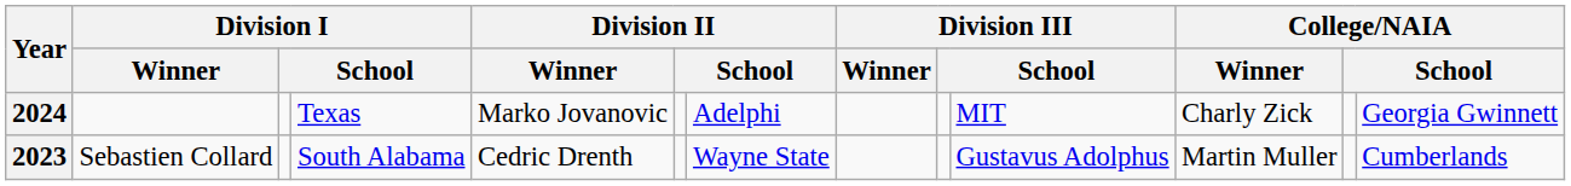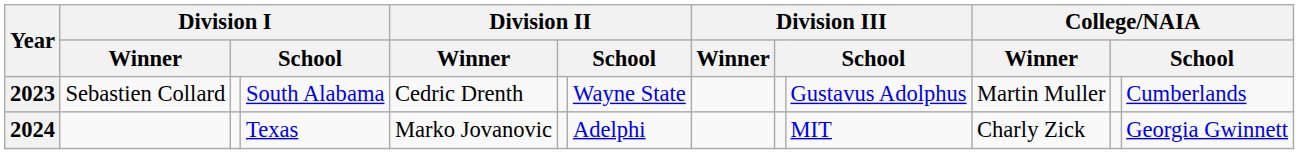 <table class="wikitable sortable">
 <tr>
 <th scope="col" rowspan=2>Year</th>
 <th scope="colgroup" colspan=3>Division I</th>
 <th scope="colgroup" colspan=3>Division II</th>
 <th scope="colgroup" colspan=3>Division III</th>
 <th scope="colgroup" colspan=3>College/NAIA</th>
 </tr>
 <tr>
 <th scope="col">Winner</th>
 <th scope="col" colspan=2>School</th>
 <th scope="col">Winner</th>
 <th scope="col" colspan=2>School</th>
 <th scope="col">Winner</th>
 <th scope="col" colspan=2>School</th>
 <th scope="col">Winner</th>
 <th scope="col" colspan=2>School</th>
 </tr>
 <tr>
+<th scope="row">2023</th>
+<td data-sort-value="Collard, Sebastien"> Sebastien Collard</td>
+<td style=></td>
+<td><a href='#'>South Alabama</a></td>
+<td data-sort-value="Drenth, Cedric"> Cedric Drenth</td>
+<td style=></td>
+<td><a href='#'>Wayne State</a></td>
+<td></td>
+<td style=></td>
+<td><a href='#'>Gustavus Adolphus</a></td>
+<td data-sort-value="Muller, Martin"> Martin Muller</td>
+<td style=></td>
+<td><a href='#'>Cumberlands</a></td>
+</tr>
+<tr>
 <th scope="row">2024</th>
 <td></td>
 <td style=></td>
 <td><a href='#'>Texas</a></td>
 <td data-sort-value="Jovanovic, Marko"> Marko Jovanovic</td>
 <td style=></td>
 <td><a href='#'>Adelphi</a></td>
 <td></td>
 <td style=></td>
 <td><a href='#'>MIT</a></td>
 <td data-sort-value="Zick, Charly"> Charly Zick</td>
 <td style=></td>
 <td><a href='#'>Georgia Gwinnett</a></td>
 </tr>
-<tr>
-<th scope="row">2023</th>
-<td data-sort-value="Collard, Sebastien"> Sebastien Collard</td>
-<td style=></td>
-<td><a href='#'>South Alabama</a></td>
-<td data-sort-value="Drenth, Cedric"> Cedric Drenth</td>
-<td style=></td>
-<td><a href='#'>Wayne State</a></td>
-<td></td>
-<td style=></td>
-<td><a href='#'>Gustavus Adolphus</a></td>
-<td data-sort-value="Muller, Martin"> Martin Muller</td>
-<td style=></td>
-<td><a href='#'>Cumberlands</a></td>
-</tr>
 </table>
